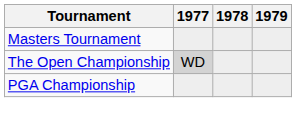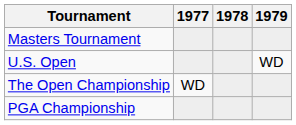 <table class="wikitable" style="font-size:95%;text-align:center;">
 <tr>
 <th>Tournament</th>
 <th>1977</th>
 <th>1978</th>
 <th>1979</th>
 </tr>
 <tr>
 <td align=left><a href='#'>Masters Tournament</a></td>
 <td style="background:#eeeeee;"></td>
 <td style="background:#eeeeee;"></td>
 <td style="background:#eeeeee;"></td>
 </tr>
 <tr>
+<td align=left><a href='#'>U.S. Open</a></td>
+<td style="background:#eeeeee;"></td>
+<td style="background:#eeeeee;"></td>
+<td>WD</td>
+</tr>
+<tr>
 <td align=left><a href='#'>The Open Championship</a></td>
-<td style="background: lightgrey;">WD</td>
+<td>WD</td>
 <td style="background:#eeeeee;"></td>
 <td style="background:#eeeeee;"></td>
 </tr>
 <tr>
 <td align=left><a href='#'>PGA Championship</a></td>
 <td style="background:#eeeeee;"></td>
 <td style="background:#eeeeee;"></td>
 <td style="background:#eeeeee;"></td>
 </tr>
 </table>
